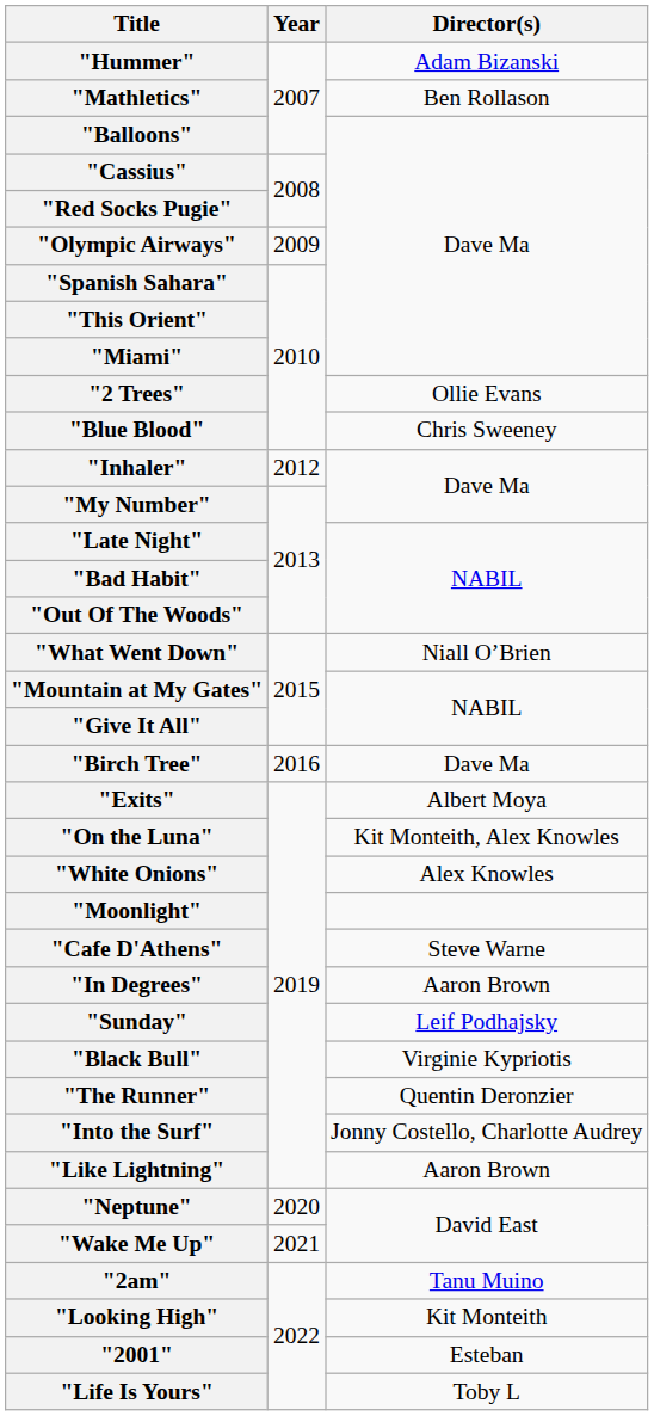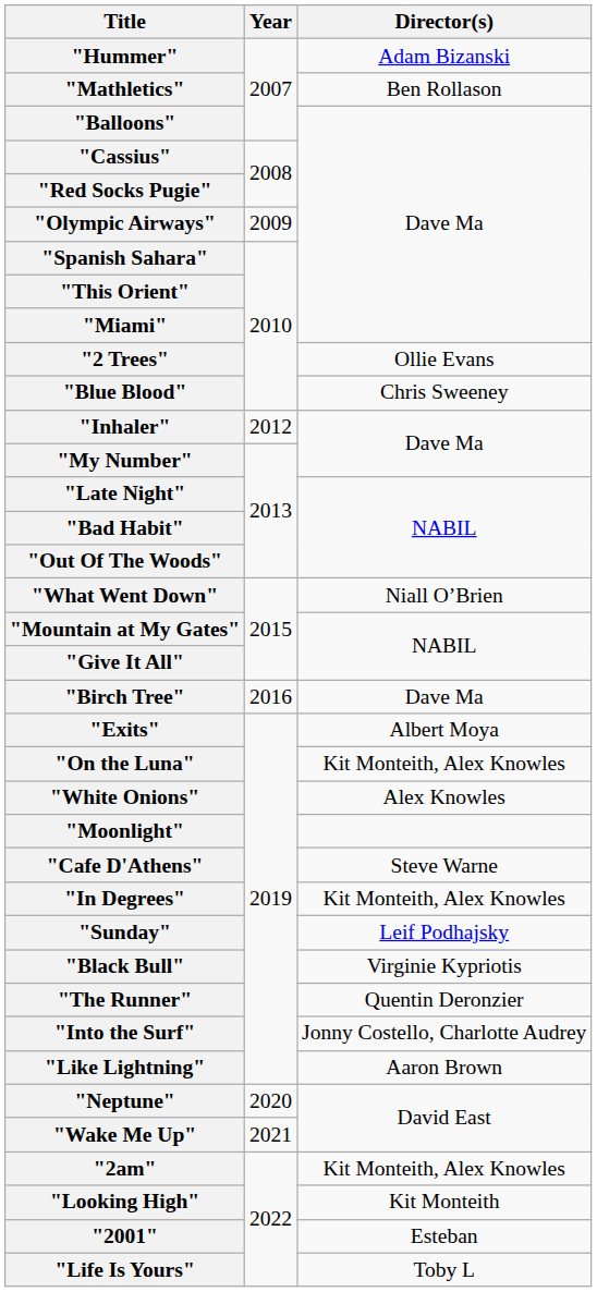 <table class="wikitable plainrowheaders" style="text-align:center;">
 <tr>
 <th>Title</th>
 <th>Year</th>
 <th>Director(s)</th>
 </tr>
 <tr>
 <th scope="row">"Hummer"</th>
 <td rowspan="3">2007</td>
 <td><a href='#'>Adam Bizanski</a></td>
 </tr>
 <tr>
 <th scope="row">"Mathletics"</th>
 <td>Ben Rollason</td>
 </tr>
 <tr>
 <th scope="row">"Balloons"</th>
 <td rowspan="7">Dave Ma</td>
 </tr>
 <tr>
 <th scope="row">"Cassius"</th>
 <td rowspan="2">2008</td>
 </tr>
 <tr>
 <th scope="row">"Red Socks Pugie"</th>
 </tr>
 <tr>
 <th scope="row">"Olympic Airways"</th>
 <td>2009</td>
 </tr>
 <tr>
 <th scope="row">"Spanish Sahara"</th>
 <td rowspan="5">2010</td>
 </tr>
 <tr>
 <th scope="row">"This Orient"</th>
 </tr>
 <tr>
 <th scope="row">"Miami"</th>
 </tr>
 <tr>
 <th scope="row">"2 Trees"</th>
 <td>Ollie Evans</td>
 </tr>
 <tr>
 <th scope="row">"Blue Blood"</th>
 <td>Chris Sweeney</td>
 </tr>
 <tr>
 <th scope="row">"Inhaler"</th>
 <td>2012</td>
 <td rowspan="2">Dave Ma</td>
 </tr>
 <tr>
 <th scope="row">"My Number"</th>
 <td rowspan="4">2013</td>
 </tr>
 <tr>
 <th scope="row">"Late Night"</th>
 <td rowspan="3"><a href='#'>NABIL</a></td>
 </tr>
 <tr>
 <th scope="row">"Bad Habit"</th>
 </tr>
 <tr>
 <th scope="row">"Out Of The Woods"</th>
 </tr>
 <tr>
 <th scope="row">"What Went Down"</th>
 <td rowspan="3">2015</td>
 <td>Niall O’Brien</td>
 </tr>
 <tr>
 <th scope="row">"Mountain at My Gates"</th>
 <td rowspan="2">NABIL</td>
 </tr>
 <tr>
 <th scope="row">"Give It All"</th>
 </tr>
 <tr>
 <th scope="row">"Birch Tree"</th>
 <td>2016</td>
 <td>Dave Ma</td>
 </tr>
 <tr>
 <th scope="row">"Exits"</th>
 <td rowspan="11">2019</td>
 <td>Albert Moya</td>
 </tr>
 <tr>
 <th scope="row">"On the Luna"</th>
 <td>Kit Monteith, Alex Knowles</td>
 </tr>
 <tr>
 <th scope="row">"White Onions"</th>
 <td>Alex Knowles</td>
 </tr>
 <tr>
 <th scope="row">"Moonlight"</th>
 <td></td>
 </tr>
 <tr>
 <th scope="row">"Cafe D'Athens"</th>
 <td>Steve Warne</td>
 </tr>
 <tr>
 <th scope="row">"In Degrees"</th>
-<td>Aaron Brown</td>
+<td>Kit Monteith, Alex Knowles</td>
 </tr>
 <tr>
 <th scope="row">"Sunday"</th>
 <td><a href='#'>Leif Podhajsky</a></td>
 </tr>
 <tr>
 <th scope="row">"Black Bull"</th>
 <td>Virginie Kypriotis</td>
 </tr>
 <tr>
 <th scope="row">"The Runner"</th>
 <td>Quentin Deronzier</td>
 </tr>
 <tr>
 <th scope="row">"Into the Surf"</th>
 <td>Jonny Costello, Charlotte Audrey</td>
 </tr>
 <tr>
 <th scope="row">"Like Lightning"</th>
 <td>Aaron Brown</td>
 </tr>
 <tr>
 <th scope="row">"Neptune"</th>
 <td>2020</td>
 <td rowspan="2">David East</td>
 </tr>
 <tr>
 <th scope="row">"Wake Me Up"</th>
 <td>2021</td>
 </tr>
 <tr>
 <th scope="row">"2am"</th>
 <td rowspan="4">2022</td>
-<td><a href='#'>Tanu Muino</a></td>
+<td>Kit Monteith, Alex Knowles</td>
 </tr>
 <tr>
 <th scope="row">"Looking High"</th>
 <td>Kit Monteith</td>
 </tr>
 <tr>
 <th scope="row">"2001"</th>
 <td>Esteban</td>
 </tr>
 <tr>
 <th scope="row">"Life Is Yours"</th>
 <td>Toby L</td>
 </tr>
 </table>
